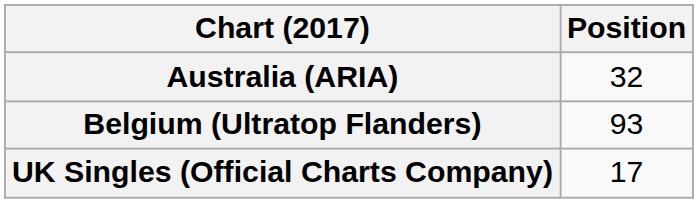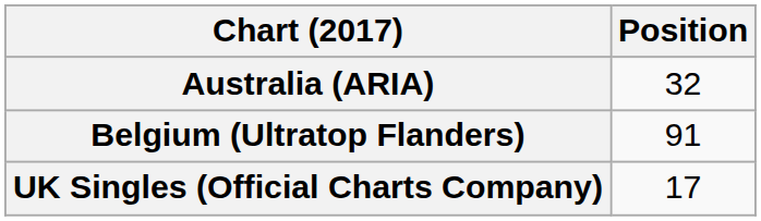 <table class="wikitable sortable plainrowheaders" style="text-align:center">
 <tr>
 <th scope="col">Chart (2017)</th>
 <th scope="col">Position</th>
 </tr>
 <tr>
 <th scope="row">Australia (ARIA)</th>
 <td>32</td>
 </tr>
 <tr>
 <th scope="row">Belgium (Ultratop Flanders)</th>
-<td>93</td>
+<td>91</td>
 </tr>
 <tr>
 <th scope="row">UK Singles (Official Charts Company)</th>
 <td>17</td>
 </tr>
 </table>
